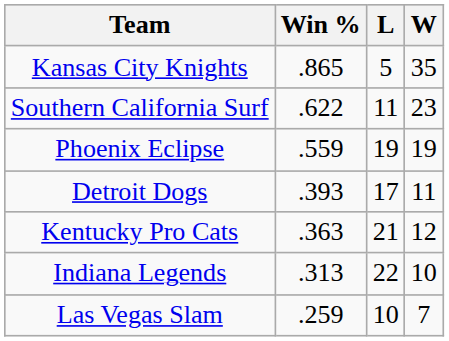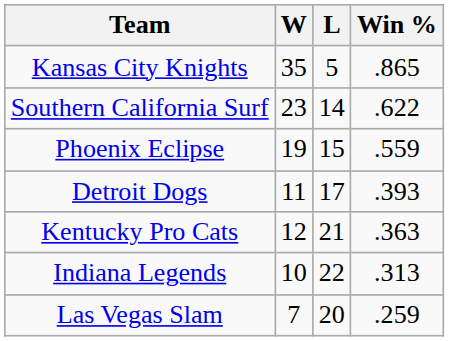 <table class="wikitable">
 <tr>
 <th bgcolor="#DDDDFF">Team</th>
+<th bgcolor="#DDDDFF">W</th>
+<th bgcolor="#DDDDFF">L</th>
 <th bgcolor="#DDDDFF">Win %</th>
-<th bgcolor="#DDDDFF">L</th>
-<th bgcolor="#DDDDFF">W</th>
 </tr>
 <tr>
 <td align=center><a href='#'>Kansas City Knights</a></td>
+<td align=center>35</td>
+<td align=center>5</td>
 <td align=center>.865</td>
-<td align=center>5</td>
-<td align=center>35</td>
 </tr>
 <tr>
 <td align=center><a href='#'>Southern California Surf</a></td>
+<td align=center>23</td>
+<td align=center>14</td>
 <td align=center>.622</td>
-<td align=center>11</td>
-<td align=center>23</td>
 </tr>
 <tr>
 <td align=center><a href='#'>Phoenix Eclipse</a></td>
+<td align=center>19</td>
+<td align=center>15</td>
 <td align=center>.559</td>
-<td align=center>19</td>
-<td align=center>19</td>
 </tr>
 <tr>
 <td align=center><a href='#'>Detroit Dogs</a></td>
+<td align=center>11</td>
+<td align=center>17</td>
 <td align=center>.393</td>
-<td align=center>17</td>
-<td align=center>11</td>
 </tr>
 <tr>
 <td align=center><a href='#'>Kentucky Pro Cats</a></td>
+<td align=center>12</td>
+<td align=center>21</td>
 <td align=center>.363</td>
-<td align=center>21</td>
-<td align=center>12</td>
 </tr>
 <tr>
 <td align=center><a href='#'>Indiana Legends</a></td>
+<td align=center>10</td>
+<td align=center>22</td>
 <td align=center>.313</td>
-<td align=center>22</td>
-<td align=center>10</td>
 </tr>
 <tr>
 <td align=center><a href='#'>Las Vegas Slam</a></td>
+<td align=center>7</td>
+<td align=center>20</td>
 <td align=center>.259</td>
-<td align=center>10</td>
-<td align=center>7</td>
 </tr>
 </table>
